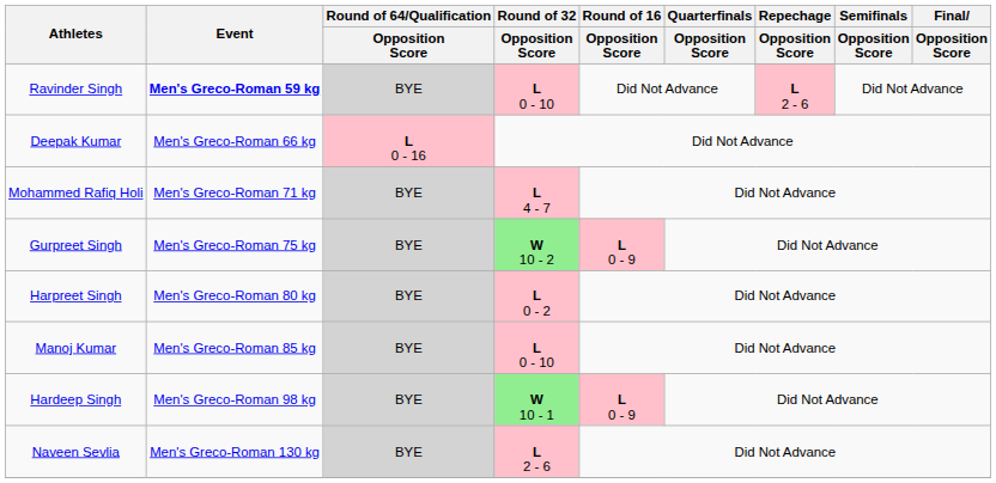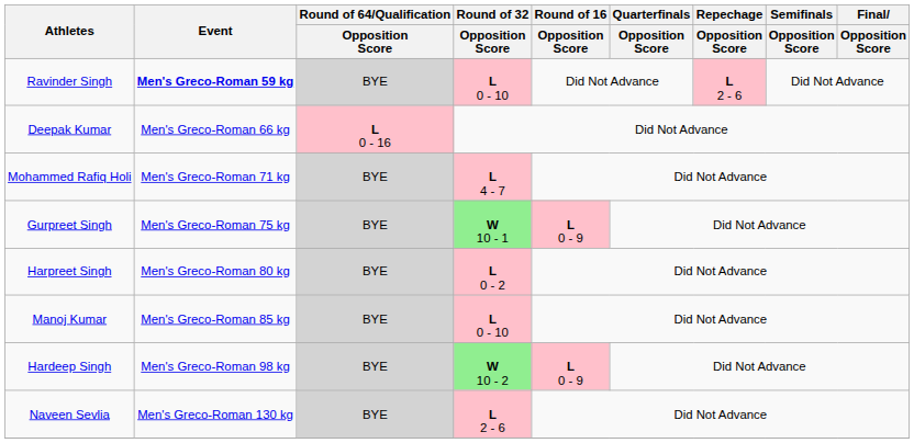 <table class=wikitable style="font-size:90%">
 <tr>
 <th rowspan=2>Athletes</th>
 <th rowspan=2>Event</th>
 <th>Round of 64/Qualification</th>
 <th>Round of 32</th>
 <th>Round of 16</th>
 <th>Quarterfinals</th>
 <th>Repechage</th>
 <th>Semifinals</th>
 <th>Final/</th>
 </tr>
 <tr>
 <th>Opposition<br>Score</th>
 <th>Opposition<br>Score</th>
 <th>Opposition<br>Score</th>
 <th>Opposition<br>Score</th>
 <th>Opposition<br>Score</th>
 <th>Opposition<br>Score</th>
 <th>Opposition<br>Score</th>
 </tr>
 <tr align=center>
 <td><a href='#'>Ravinder Singh</a></td>
 <td><strong><a href='#'>Men's Greco-Roman 59 kg</a></strong></td>
 <td style="background:lightgrey;">BYE</td>
 <td style="background:pink;"><br><strong>L</strong><br>0 - 10</td>
 <td colspan=2>Did Not Advance</td>
 <td style="background:pink;"><br><strong>L</strong><br>2 - 6</td>
 <td colspan=2>Did Not Advance</td>
 </tr>
 <tr align=center>
 <td><a href='#'>Deepak Kumar</a></td>
 <td><a href='#'>Men's Greco-Roman 66 kg</a></td>
 <td style="background:pink;"><br><strong>L</strong><br>0 - 16</td>
 <td colspan=6>Did Not Advance</td>
 </tr>
 <tr align=center>
 <td><a href='#'>Mohammed Rafiq Holi</a></td>
 <td><a href='#'>Men's Greco-Roman 71 kg</a></td>
 <td style="background:lightgrey;">BYE</td>
 <td style="background:pink;"><br><strong>L</strong><br>4 - 7</td>
 <td colspan=5>Did Not Advance</td>
 </tr>
 <tr align=center>
 <td><a href='#'>Gurpreet Singh</a></td>
 <td><a href='#'>Men's Greco-Roman 75 kg</a></td>
 <td style="background:lightgrey;">BYE</td>
-<td style="background:lightgreen;"><br><strong>W</strong><br>10 - 2</td>
+<td style="background:lightgreen;"><br><strong>W</strong><br>10 - 1</td>
 <td style="background:pink;"><br><strong>L</strong><br>0 - 9</td>
 <td colspan=4>Did Not Advance</td>
 </tr>
 <tr align=center>
 <td><a href='#'>Harpreet Singh</a></td>
 <td><a href='#'>Men's Greco-Roman 80 kg</a></td>
 <td style="background:lightgrey;">BYE</td>
 <td style="background:pink;"><br><strong>L</strong><br>0 - 2</td>
 <td colspan=5>Did Not Advance</td>
 </tr>
 <tr align=center>
 <td><a href='#'>Manoj Kumar</a></td>
 <td><a href='#'>Men's Greco-Roman 85 kg</a></td>
 <td style="background:lightgrey;">BYE</td>
 <td style="background:pink;"><br><strong>L</strong><br>0 - 10</td>
 <td colspan=5>Did Not Advance</td>
 </tr>
 <tr align=center>
 <td><a href='#'>Hardeep Singh</a></td>
 <td><a href='#'>Men's Greco-Roman 98 kg</a></td>
 <td style="background:lightgrey;">BYE</td>
-<td style="background:lightgreen;"><br><strong>W</strong><br>10 - 1</td>
+<td style="background:lightgreen;"><br><strong>W</strong><br>10 - 2</td>
 <td style="background:pink;"><br><strong>L</strong><br>0 - 9</td>
 <td colspan=4>Did Not Advance</td>
 </tr>
 <tr align=center>
 <td><a href='#'>Naveen Sevlia</a></td>
 <td><a href='#'>Men's Greco-Roman 130 kg</a></td>
 <td style="background:lightgrey;">BYE</td>
 <td style="background:pink;"><br><strong>L</strong><br>2 - 6</td>
 <td colspan=5>Did Not Advance</td>
 </tr>
 <tr align=center>
 </tr>
 </table>
